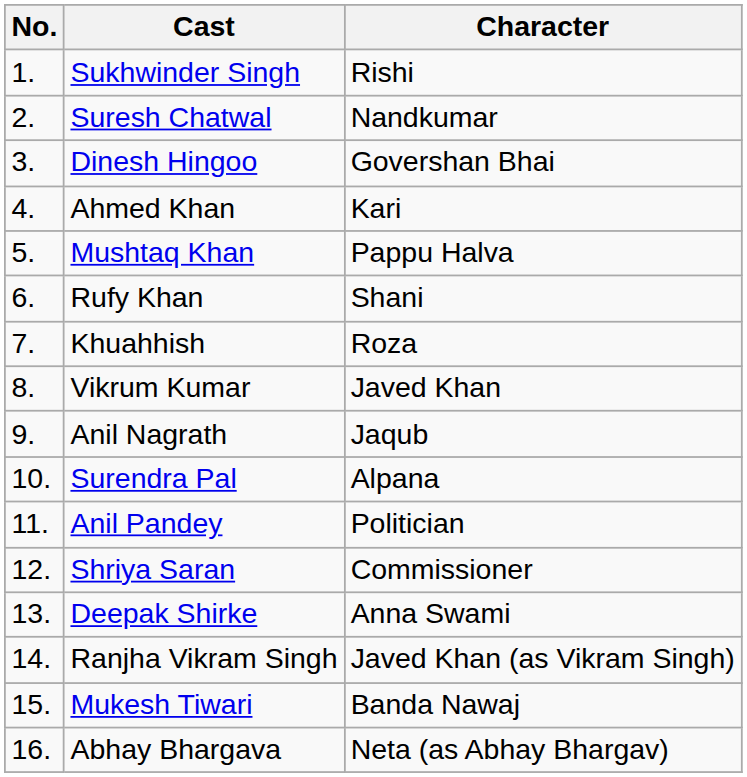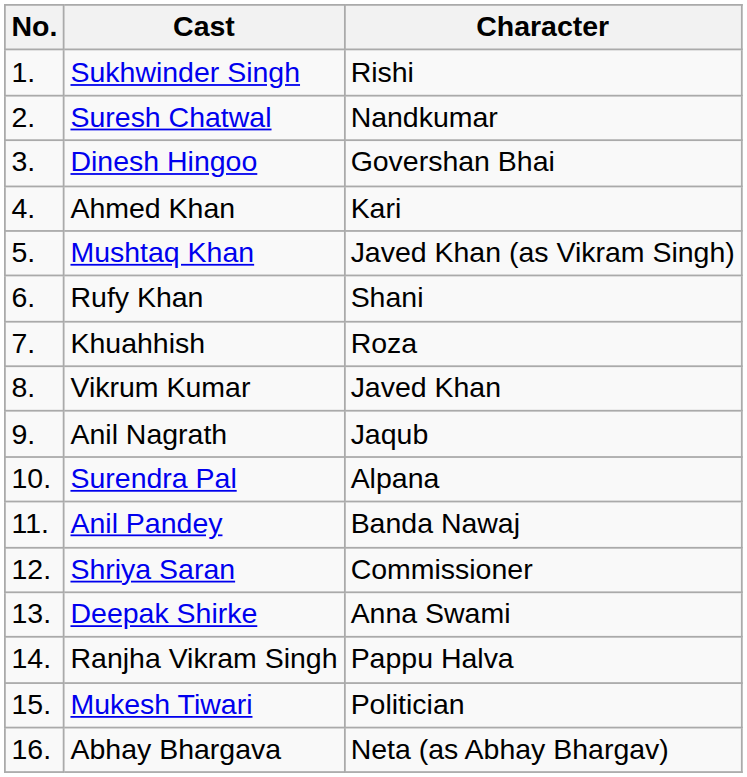 <table class="wikitable">
 <tr>
 <th>No.</th>
 <th>Cast</th>
 <th>Character</th>
 </tr>
 <tr>
 <td>1.</td>
 <td><a href='#'>Sukhwinder Singh</a></td>
 <td>Rishi</td>
 </tr>
 <tr>
 <td>2.</td>
 <td><a href='#'>Suresh Chatwal</a></td>
 <td>Nandkumar</td>
 </tr>
 <tr>
 <td>3.</td>
 <td><a href='#'>Dinesh Hingoo</a></td>
 <td>Govershan Bhai</td>
 </tr>
 <tr>
 <td>4.</td>
 <td>Ahmed Khan</td>
 <td>Kari</td>
 </tr>
 <tr>
 <td>5.</td>
 <td><a href='#'>Mushtaq Khan</a></td>
-<td>Pappu Halva</td>
+<td>Javed Khan (as Vikram Singh)</td>
 </tr>
 <tr>
 <td>6.</td>
 <td>Rufy Khan</td>
 <td>Shani</td>
 </tr>
 <tr>
 <td>7.</td>
 <td>Khuahhish</td>
 <td>Roza</td>
 </tr>
 <tr>
 <td>8.</td>
 <td>Vikrum Kumar</td>
 <td>Javed Khan</td>
 </tr>
 <tr>
 <td>9.</td>
 <td>Anil Nagrath</td>
 <td>Jaqub</td>
 </tr>
 <tr>
 <td>10.</td>
 <td><a href='#'>Surendra Pal</a></td>
 <td>Alpana</td>
 </tr>
 <tr>
 <td>11.</td>
 <td><a href='#'>Anil Pandey</a></td>
-<td>Politician</td>
+<td>Banda Nawaj</td>
 </tr>
 <tr>
 <td>12.</td>
 <td><a href='#'>Shriya Saran</a></td>
 <td>Commissioner</td>
 </tr>
 <tr>
 <td>13.</td>
 <td><a href='#'>Deepak Shirke</a></td>
 <td>Anna Swami</td>
 </tr>
 <tr>
 <td>14.</td>
 <td>Ranjha Vikram Singh</td>
-<td>Javed Khan (as Vikram Singh)</td>
+<td>Pappu Halva</td>
 </tr>
 <tr>
 <td>15.</td>
 <td><a href='#'>Mukesh Tiwari</a></td>
-<td>Banda Nawaj</td>
+<td>Politician</td>
 </tr>
 <tr>
 <td>16.</td>
 <td>Abhay Bhargava</td>
 <td>Neta (as Abhay Bhargav)</td>
 </tr>
 </table>
